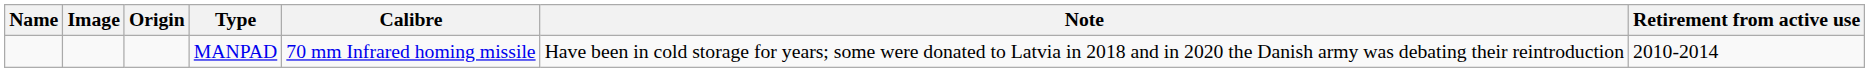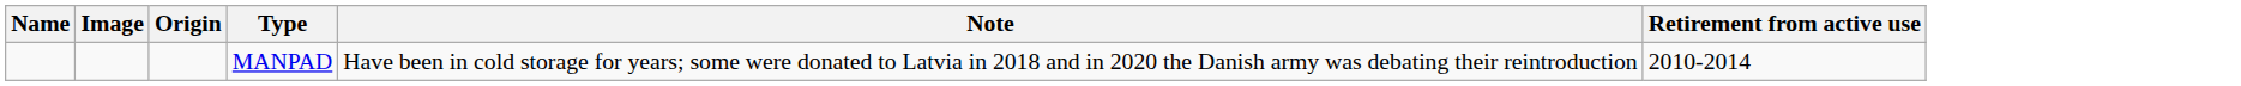 <table class="wikitable">
 <tr>
 <th>Name</th>
 <th>Image</th>
 <th>Origin</th>
 <th>Type</th>
-<th>Calibre</th>
 <th>Note</th>
 <th>Retirement from active use</th>
 </tr>
 <tr>
 <td></td>
 <td></td>
 <td></td>
 <td><a href='#'>MANPAD</a></td>
-<td><a href='#'>70 mm Infrared homing missile</a></td>
 <td>Have been in cold storage for years; some were donated to Latvia in 2018 and in 2020 the Danish army was debating their reintroduction</td>
 <td>2010-2014</td>
 </tr>
 </table>
